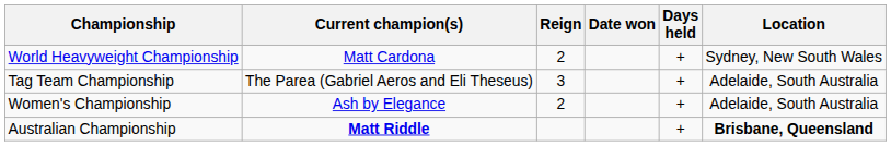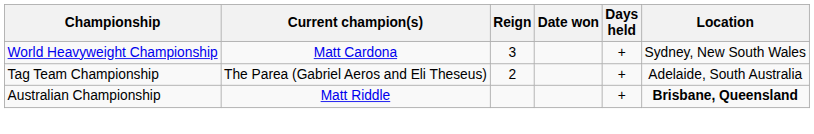 <table class="wikitable" style="text-align:center;">
 <tr>
 <th>Championship</th>
 <th>Current champion(s)</th>
 <th>Reign</th>
 <th>Date won</th>
 <th>Days<br>held</th>
 <th>Location</th>
 </tr>
 <tr>
 <td align=left><a href='#'>World Heavyweight Championship</a></td>
 <td><a href='#'>Matt Cardona</a></td>
-<td>2</td>
+<td>3</td>
 <td></td>
 <td>+</td>
 <td>Sydney, New South Wales</td>
 </tr>
 <tr>
 <td align=left>Tag Team Championship</td>
 <td>The Parea (Gabriel Aeros and Eli Theseus)</td>
-<td>3</td>
-<td></td>
-<td>+</td>
-<td>Adelaide, South Australia</td>
-</tr>
-<tr>
-<td align=left>Women's Championship</td>
-<td><a href='#'>Ash by Elegance</a></td>
 <td>2</td>
 <td></td>
 <td>+</td>
 <td>Adelaide, South Australia</td>
 </tr>
 <tr>
 <td align=left>Australian Championship</td>
-<td><strong><a href='#'>Matt Riddle</a></strong></td>
+<td><a href='#'>Matt Riddle</a></td>
 <td></td>
 <td></td>
 <td>+</td>
 <td><strong>Brisbane, Queensland</strong></td>
 </tr>
 </table>
